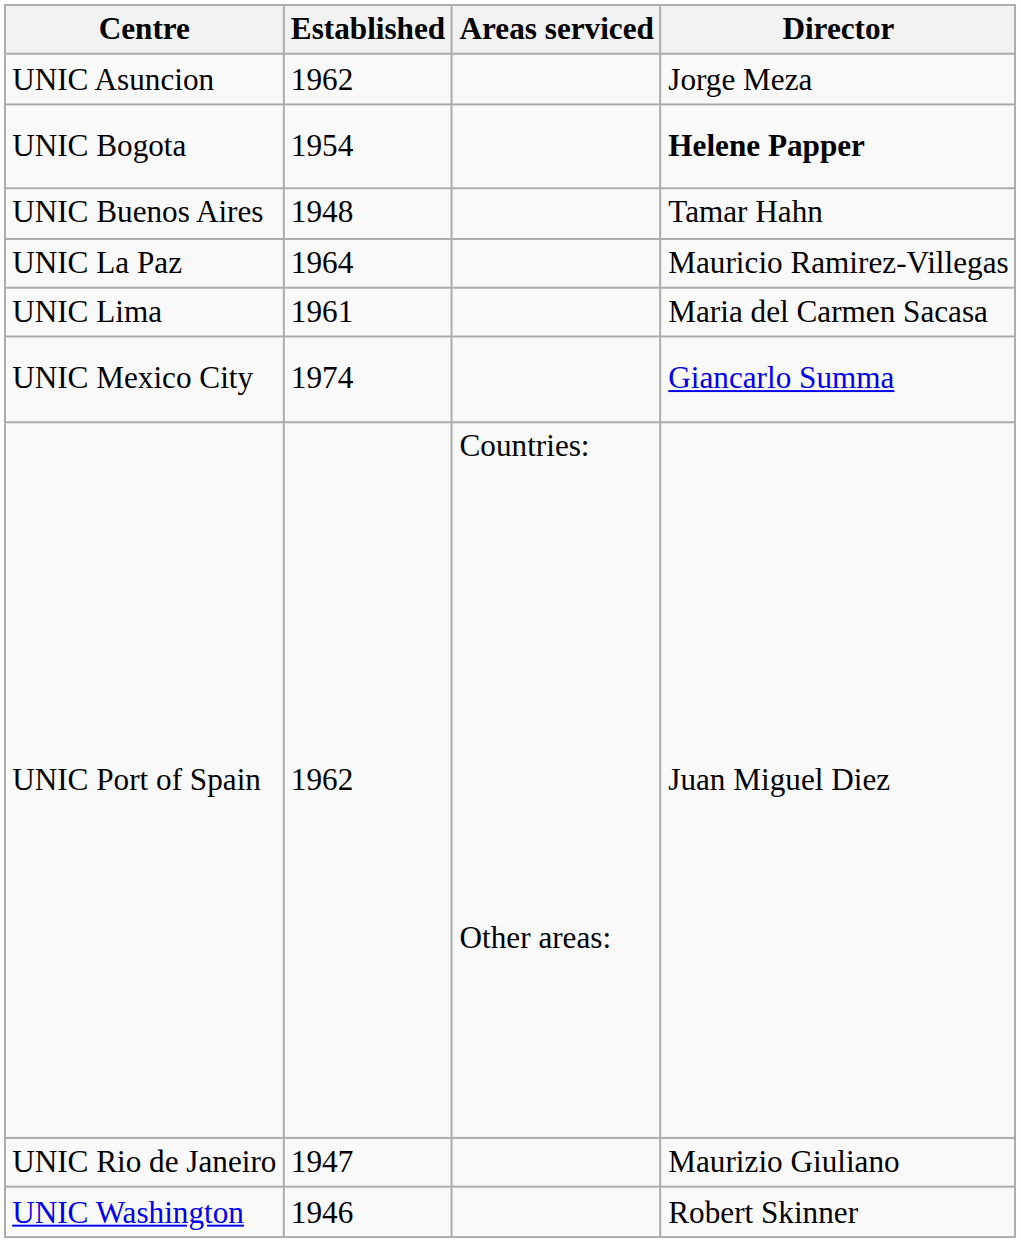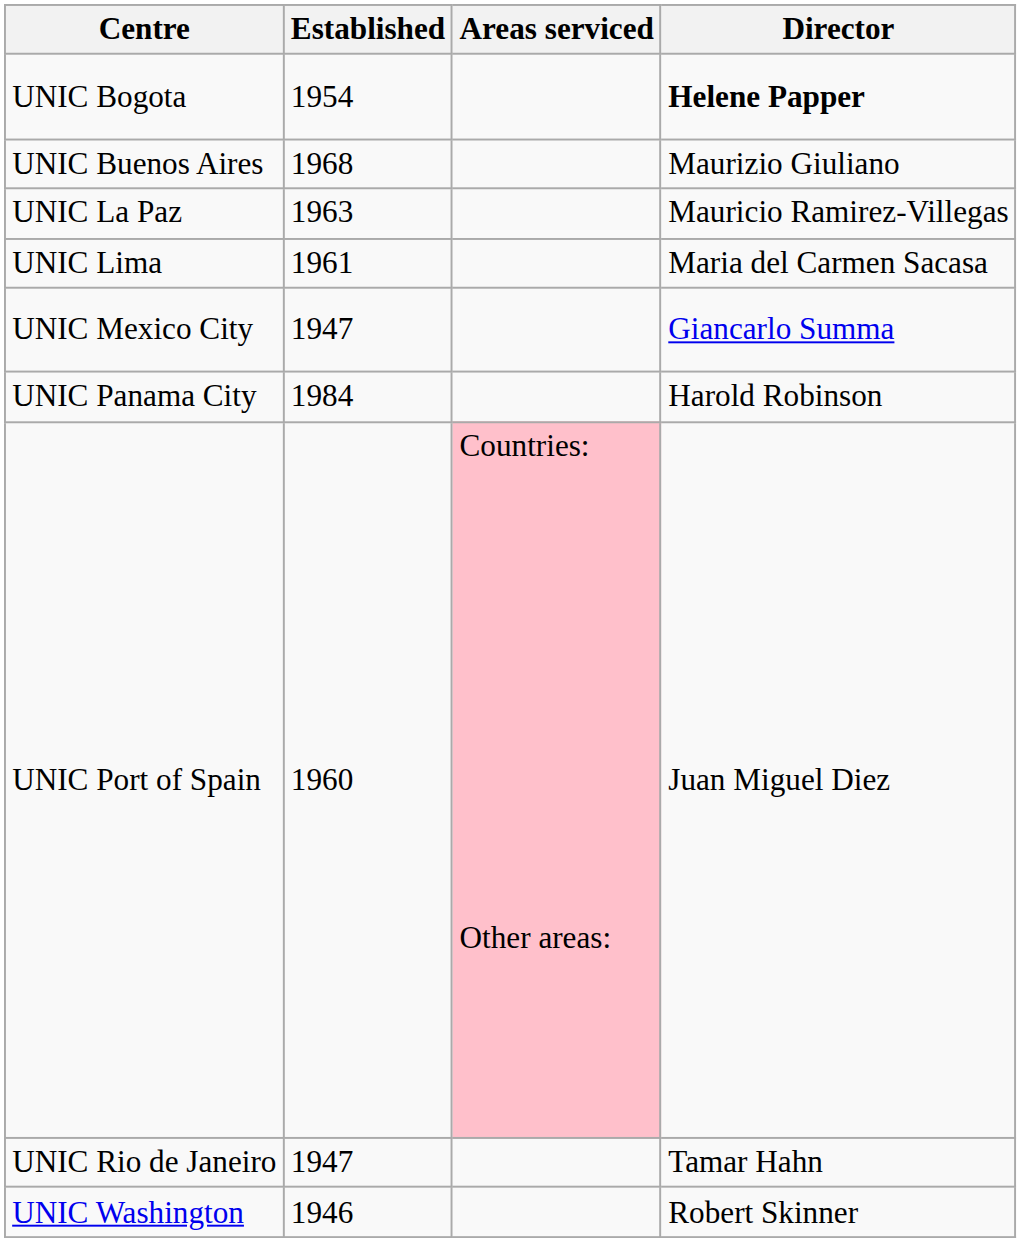 <table class="wikitable">
 <tr>
 <th>Centre</th>
 <th>Established</th>
 <th>Areas serviced</th>
 <th>Director</th>
-</tr>
-<tr>
-<td>UNIC Asuncion</td>
-<td>1962</td>
-<td></td>
-<td>Jorge Meza</td>
 </tr>
 <tr>
 <td>UNIC Bogota</td>
 <td>1954</td>
 <td><br><br></td>
 <td><strong>Helene Papper</strong></td>
 </tr>
 <tr>
 <td>UNIC Buenos Aires</td>
-<td>1948</td>
+<td>1968</td>
 <td><br></td>
-<td>Tamar Hahn</td>
+<td>Maurizio Giuliano</td>
 </tr>
 <tr>
 <td>UNIC La Paz</td>
-<td>1964</td>
+<td>1963</td>
 <td></td>
 <td>Mauricio Ramirez-Villegas</td>
 </tr>
 <tr>
 <td>UNIC Lima</td>
 <td>1961</td>
 <td></td>
 <td>Maria del Carmen Sacasa</td>
 </tr>
 <tr>
 <td>UNIC Mexico City</td>
-<td>1974</td>
+<td>1947</td>
 <td><br><br></td>
 <td><a href='#'>Giancarlo Summa</a></td>
 </tr>
 <tr>
+<td>UNIC Panama City</td>
+<td>1984</td>
+<td></td>
+<td>Harold Robinson</td>
+</tr>
+<tr>
 <td>UNIC Port of Spain</td>
-<td>1962</td>
-<td>Countries:<br><br><br><br><br><br><br><br><br><br><br><br><br><br>Other areas:<br><br><br><br><br><br></td>
+<td>1960</td>
+<td style="background: pink;">Countries:<br><br><br><br><br><br><br><br><br><br><br><br><br><br>Other areas:<br><br><br><br><br><br></td>
 <td>Juan Miguel Diez</td>
 </tr>
 <tr>
 <td>UNIC Rio de Janeiro</td>
 <td>1947</td>
 <td></td>
-<td>Maurizio Giuliano</td>
+<td>Tamar Hahn</td>
 </tr>
 <tr>
 <td><a href='#'>UNIC Washington</a></td>
 <td>1946</td>
 <td></td>
 <td>Robert Skinner</td>
 </tr>
 <tr>
 </tr>
 </table>
